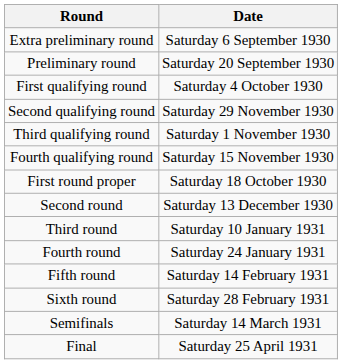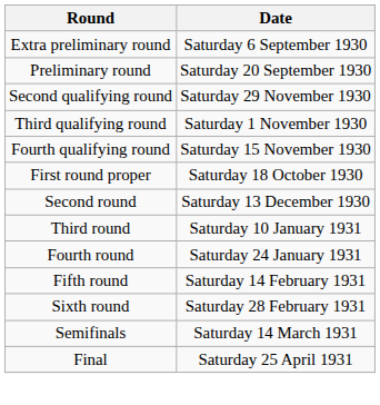 <table class="wikitable" style="text-align: center">
 <tr>
 <th>Round</th>
 <th>Date</th>
 </tr>
 <tr>
 <td>Extra preliminary round</td>
 <td>Saturday 6 September 1930</td>
 </tr>
 <tr>
 <td>Preliminary round</td>
 <td>Saturday 20 September 1930</td>
-</tr>
-<tr>
-<td>First qualifying round</td>
-<td>Saturday 4 October 1930</td>
 </tr>
 <tr>
 <td>Second qualifying round</td>
 <td>Saturday 29 November 1930</td>
 </tr>
 <tr>
 <td>Third qualifying round</td>
 <td>Saturday 1 November 1930</td>
 </tr>
 <tr>
 <td>Fourth qualifying round</td>
 <td>Saturday 15 November 1930</td>
 </tr>
 <tr>
 <td>First round proper</td>
 <td>Saturday 18 October 1930</td>
 </tr>
 <tr>
 <td>Second round</td>
 <td>Saturday 13 December 1930</td>
 </tr>
 <tr>
 <td>Third round</td>
 <td>Saturday 10 January 1931</td>
 </tr>
 <tr>
 <td>Fourth round</td>
 <td>Saturday 24 January 1931</td>
 </tr>
 <tr>
 <td>Fifth round</td>
 <td>Saturday 14 February 1931</td>
 </tr>
 <tr>
 <td>Sixth round</td>
 <td>Saturday 28 February 1931</td>
 </tr>
 <tr>
 <td>Semifinals</td>
 <td>Saturday 14 March 1931</td>
 </tr>
 <tr>
 <td>Final</td>
 <td>Saturday 25 April 1931</td>
 </tr>
 </table>
